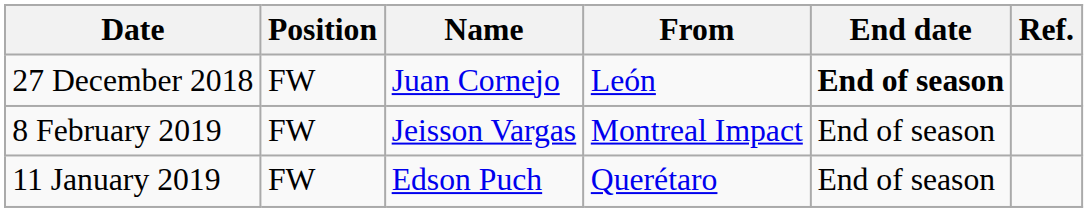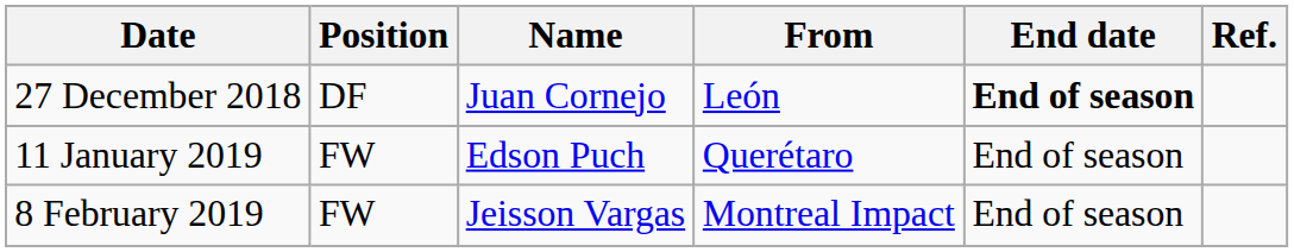 <table class="wikitable">
 <tr>
 <th>Date</th>
 <th>Position</th>
 <th>Name</th>
 <th>From</th>
 <th>End date</th>
 <th>Ref.</th>
 </tr>
 <tr>
 <td>27 December 2018</td>
-<td>FW</td>
+<td>DF</td>
 <td> <a href='#'>Juan Cornejo</a></td>
 <td> <a href='#'>León</a></td>
 <td><strong>End of season</strong></td>
+<td></td>
+</tr>
+<tr>
+<td>11 January 2019</td>
+<td>FW</td>
+<td> <a href='#'>Edson Puch</a></td>
+<td> <a href='#'>Querétaro</a></td>
+<td>End of season</td>
 <td></td>
 </tr>
 <tr>
 <td>8 February 2019</td>
 <td>FW</td>
 <td> <a href='#'>Jeisson Vargas</a></td>
 <td> <a href='#'>Montreal Impact</a></td>
 <td>End of season</td>
 <td></td>
 </tr>
-<tr>
-<td>11 January 2019</td>
-<td>FW</td>
-<td> <a href='#'>Edson Puch</a></td>
-<td> <a href='#'>Querétaro</a></td>
-<td>End of season</td>
-<td></td>
-</tr>
 </table>
